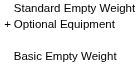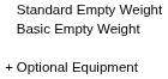 <table>
 <tr>
 <td></td>
 <td>Standard Empty Weight</td>
 </tr>
 <tr>
-<td>+</td>
-<td>Optional Equipment</td>
+<td></td>
+<td>Basic Empty Weight</td>
 </tr>
 <tr>
 <td colspan=2><br></td>
 </tr>
 <tr>
-<td></td>
-<td>Basic Empty Weight</td>
+<td>+</td>
+<td>Optional Equipment</td>
 </tr>
 </table>
